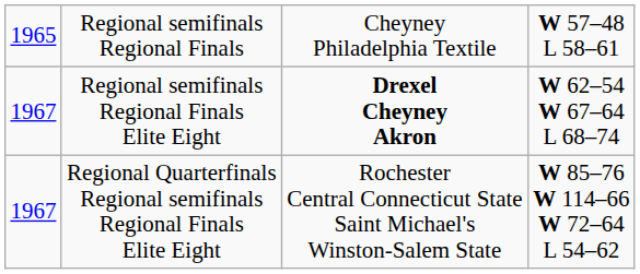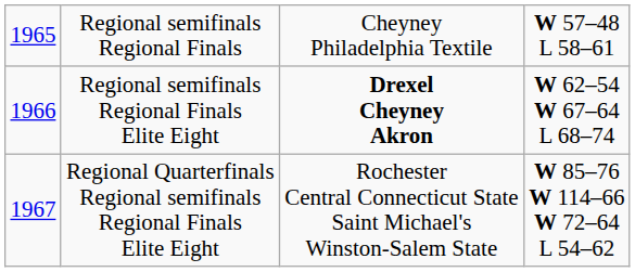 <table class="wikitable">
 <tr align="center">
 <td><a href='#'>1965</a></td>
 <td>Regional semifinals<br>Regional Finals</td>
 <td>Cheyney<br>Philadelphia Textile</td>
 <td><strong>W</strong> 57–48<br>L 58–61</td>
 </tr>
 <tr align="center">
-<td><a href='#'>1967</a></td>
+<td><a href='#'>1966</a></td>
 <td>Regional semifinals<br>Regional Finals<br>Elite Eight</td>
 <td><strong>Drexel<br>Cheyney<br>Akron</strong></td>
 <td><strong>W</strong> 62–54<br><strong>W</strong> 67–64<br>L 68–74</td>
 </tr>
 <tr align="center">
 <td><a href='#'>1967</a></td>
 <td>Regional Quarterfinals<br>Regional semifinals<br>Regional Finals<br>Elite Eight</td>
 <td>Rochester<br>Central Connecticut State<br>Saint Michael's<br>Winston-Salem State</td>
 <td><strong>W</strong> 85–76<br><strong>W</strong> 114–66<br><strong>W</strong> 72–64<br>L 54–62</td>
 </tr>
 </table>
